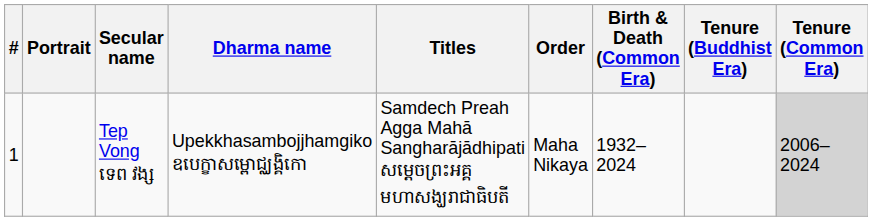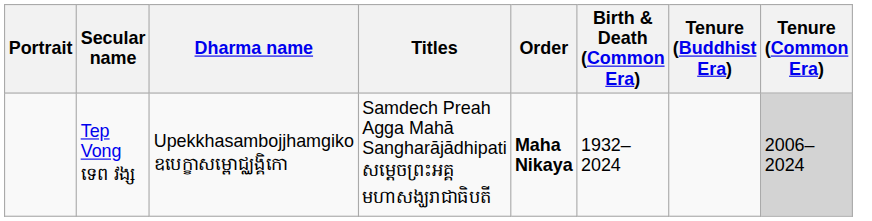 <table class="wikitable">
 <tr>
-<th>#</th>
 <th>Portrait</th>
 <th>Secular name</th>
 <th><a href='#'>Dharma name</a></th>
 <th>Titles</th>
 <th>Order</th>
 <th>Birth & Death <br> (<a href='#'>Common Era</a>)</th>
 <th>Tenure <br> (<a href='#'>Buddhist Era</a>)</th>
 <th>Tenure <br> (<a href='#'>Common Era</a>)</th>
 </tr>
 <tr>
-<td>1</td>
 <td></td>
 <td><a href='#'>Tep Vong</a><br>ទេព វង្ស</td>
 <td>Upekkhasambojjhamgiko<br>ឧបេក្ខាសម្ពោជ្ឈង្គិកោ</td>
 <td>Samdech Preah Agga Mahā Sangharājādhipati<br>សម្តេចព្រះអគ្គមហាសង្ឃរាជាធិបតី</td>
-<td>Maha Nikaya</td>
+<td><strong>Maha Nikaya</strong></td>
 <td>1932–2024</td>
 <td></td>
 <td style="background: lightgrey;">2006–2024</td>
 </tr>
 </table>
